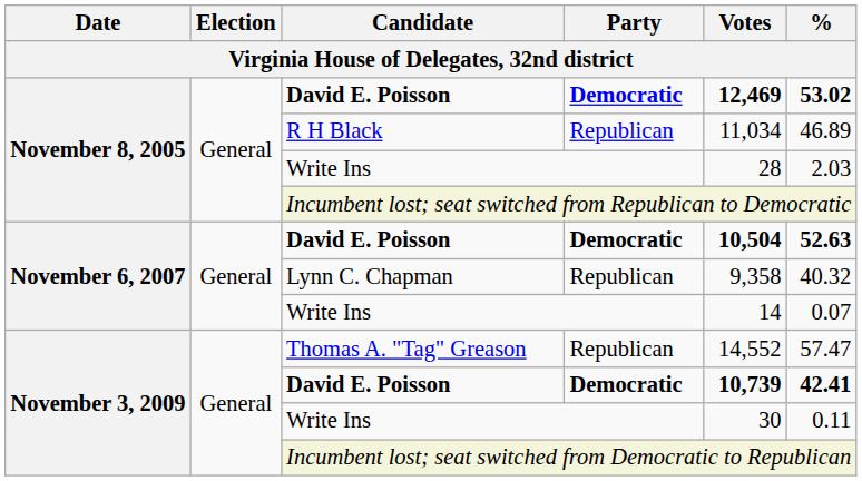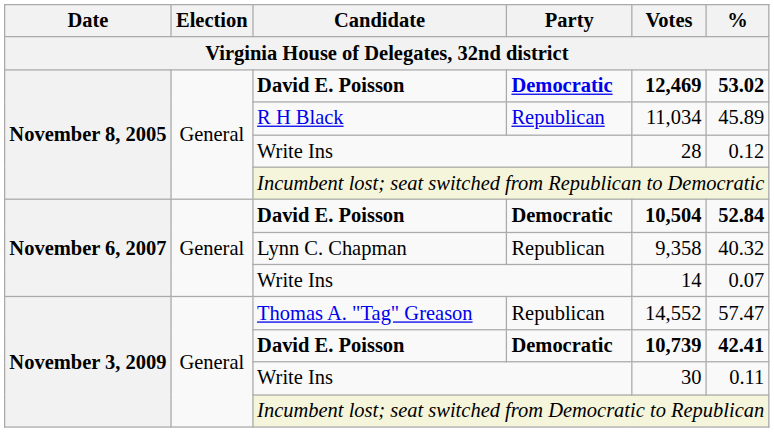 <table class="wikitable">
 <tr>
 <th>Date</th>
 <th>Election</th>
 <th>Candidate</th>
 <th>Party</th>
 <th>Votes</th>
 <th>%</th>
 </tr>
 <tr>
 <th colspan="6">Virginia House of Delegates, 32nd district</th>
 </tr>
 <tr>
 <th rowspan="4">November 8, 2005</th>
 <td rowspan="4" align="center">General</td>
 <td><strong>David E. Poisson</strong></td>
 <td><strong><a href='#'>Democratic</a></strong></td>
 <td align="right"><strong>12,469</strong></td>
 <td align="right"><strong>53.02</strong></td>
 </tr>
 <tr>
 <td><a href='#'>R H Black</a></td>
 <td><a href='#'>Republican</a></td>
 <td align="right">11,034</td>
-<td align="right">46.89</td>
+<td align="right">45.89</td>
 </tr>
 <tr>
 <td colspan="2">Write Ins</td>
 <td align="right">28</td>
-<td align="right">2.03</td>
+<td align="right">0.12</td>
 </tr>
 <tr>
 <td colspan="4" style="background:Beige"><em>Incumbent lost; seat switched from Republican to Democratic</em></td>
 </tr>
 <tr>
 <th rowspan="3">November 6, 2007</th>
 <td rowspan="3" align="center">General</td>
 <td><strong>David E. Poisson</strong></td>
 <td><strong>Democratic</strong></td>
 <td align="right"><strong>10,504</strong></td>
-<td align="right"><strong>52.63</strong></td>
+<td align="right"><strong>52.84</strong></td>
 </tr>
 <tr>
 <td>Lynn C. Chapman</td>
 <td>Republican</td>
 <td align="right">9,358</td>
 <td align="right">40.32</td>
 </tr>
 <tr>
 <td colspan="2">Write Ins</td>
 <td align="right">14</td>
 <td align="right">0.07</td>
 </tr>
 <tr>
 <th rowspan="4">November 3, 2009</th>
 <td rowspan="4" align="center">General</td>
 <td><a href='#'>Thomas A. "Tag" Greason</a></td>
 <td>Republican</td>
 <td align="right">14,552</td>
 <td align="right">57.47</td>
 </tr>
 <tr>
 <td><strong>David E. Poisson</strong></td>
 <td><strong>Democratic</strong></td>
 <td align="right"><strong>10,739</strong></td>
 <td align="right"><strong>42.41</strong></td>
 </tr>
 <tr>
 <td colspan="2">Write Ins</td>
 <td align="right">30</td>
 <td align="right">0.11</td>
 </tr>
 <tr>
 <td colspan="4" style="background:Beige"><em>Incumbent lost; seat switched from  Democratic to Republican</em></td>
 </tr>
 </table>
